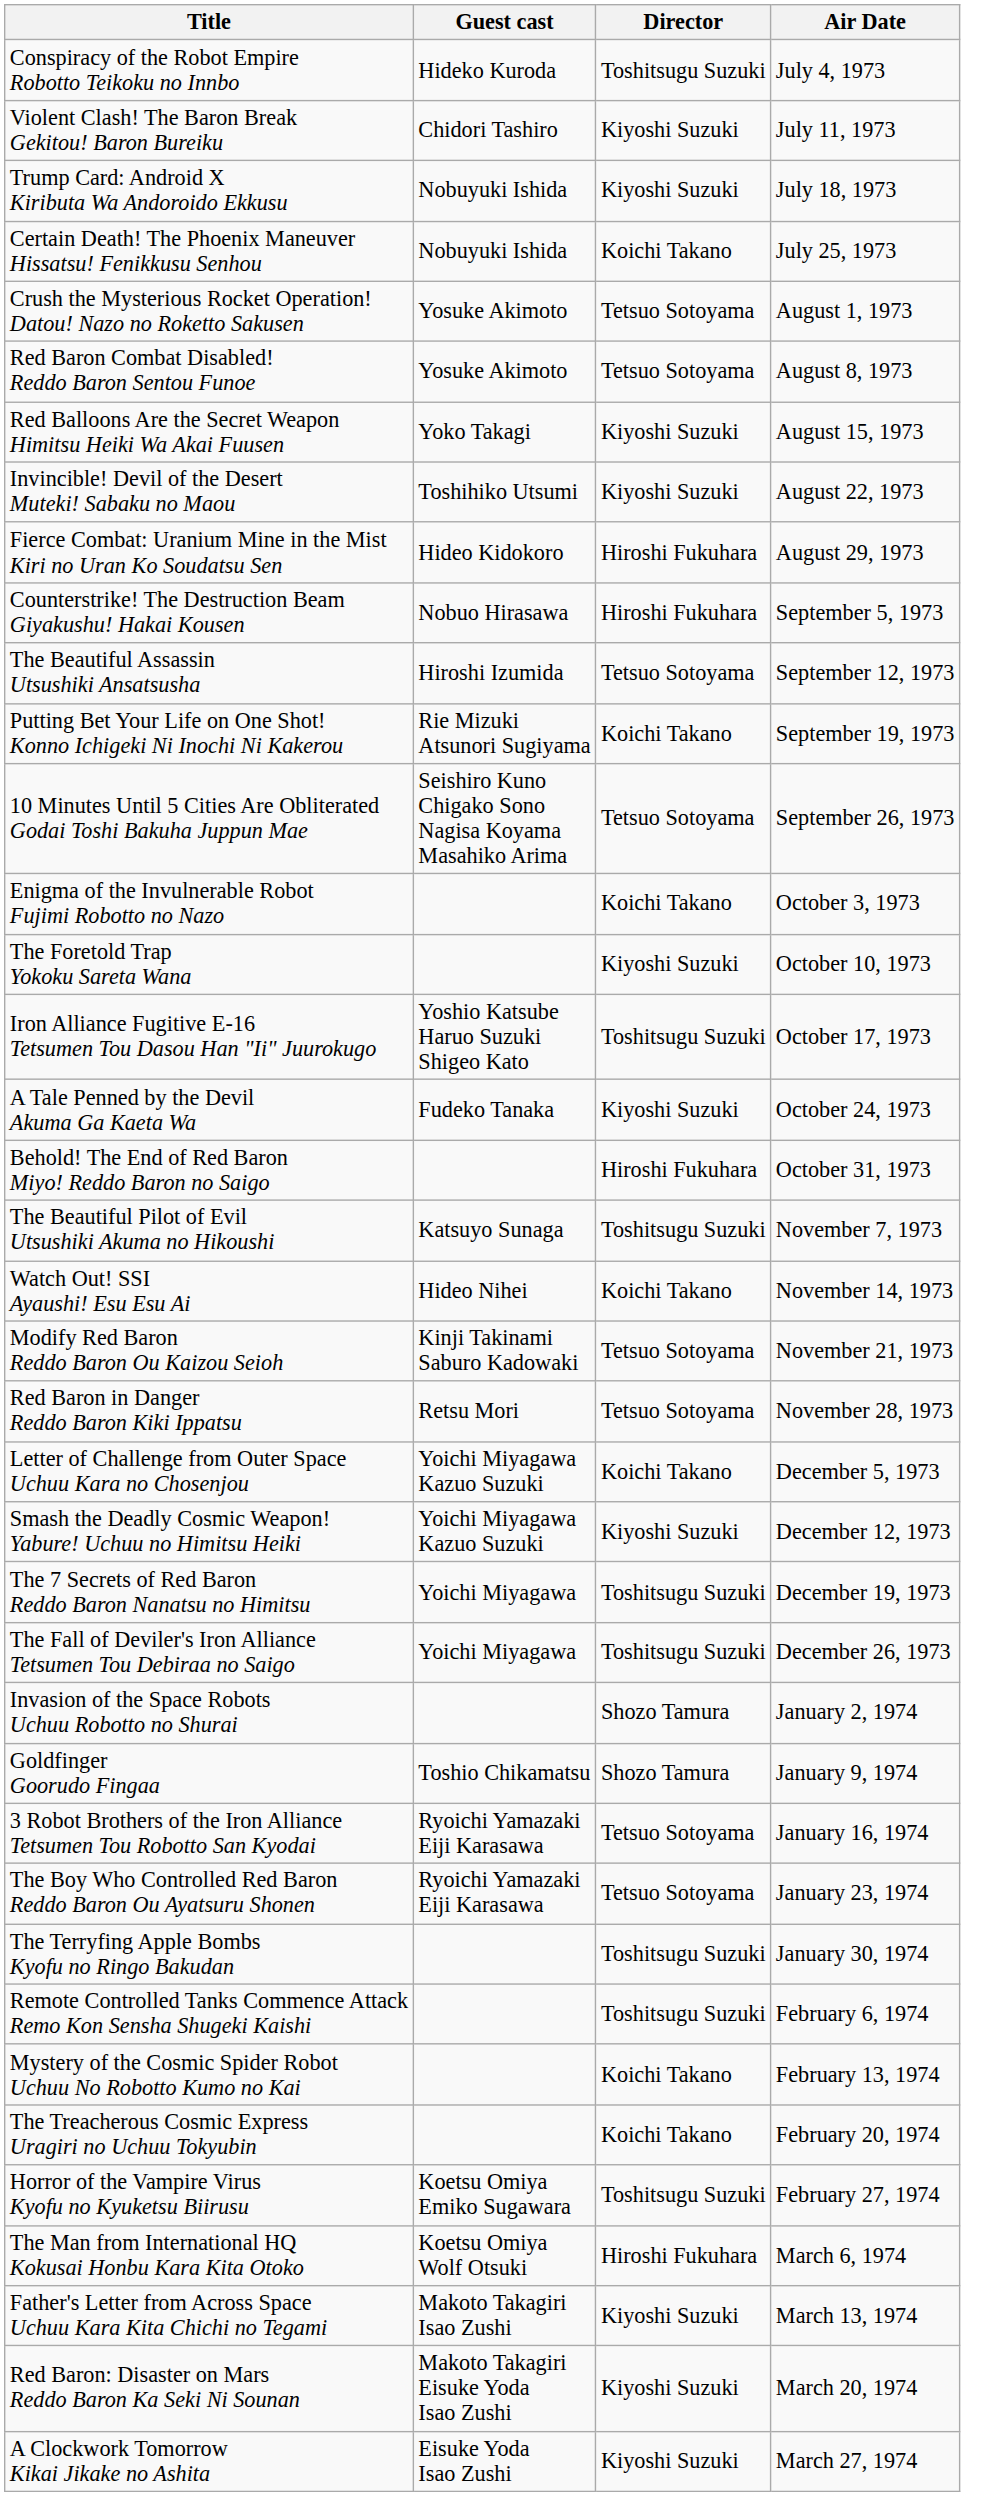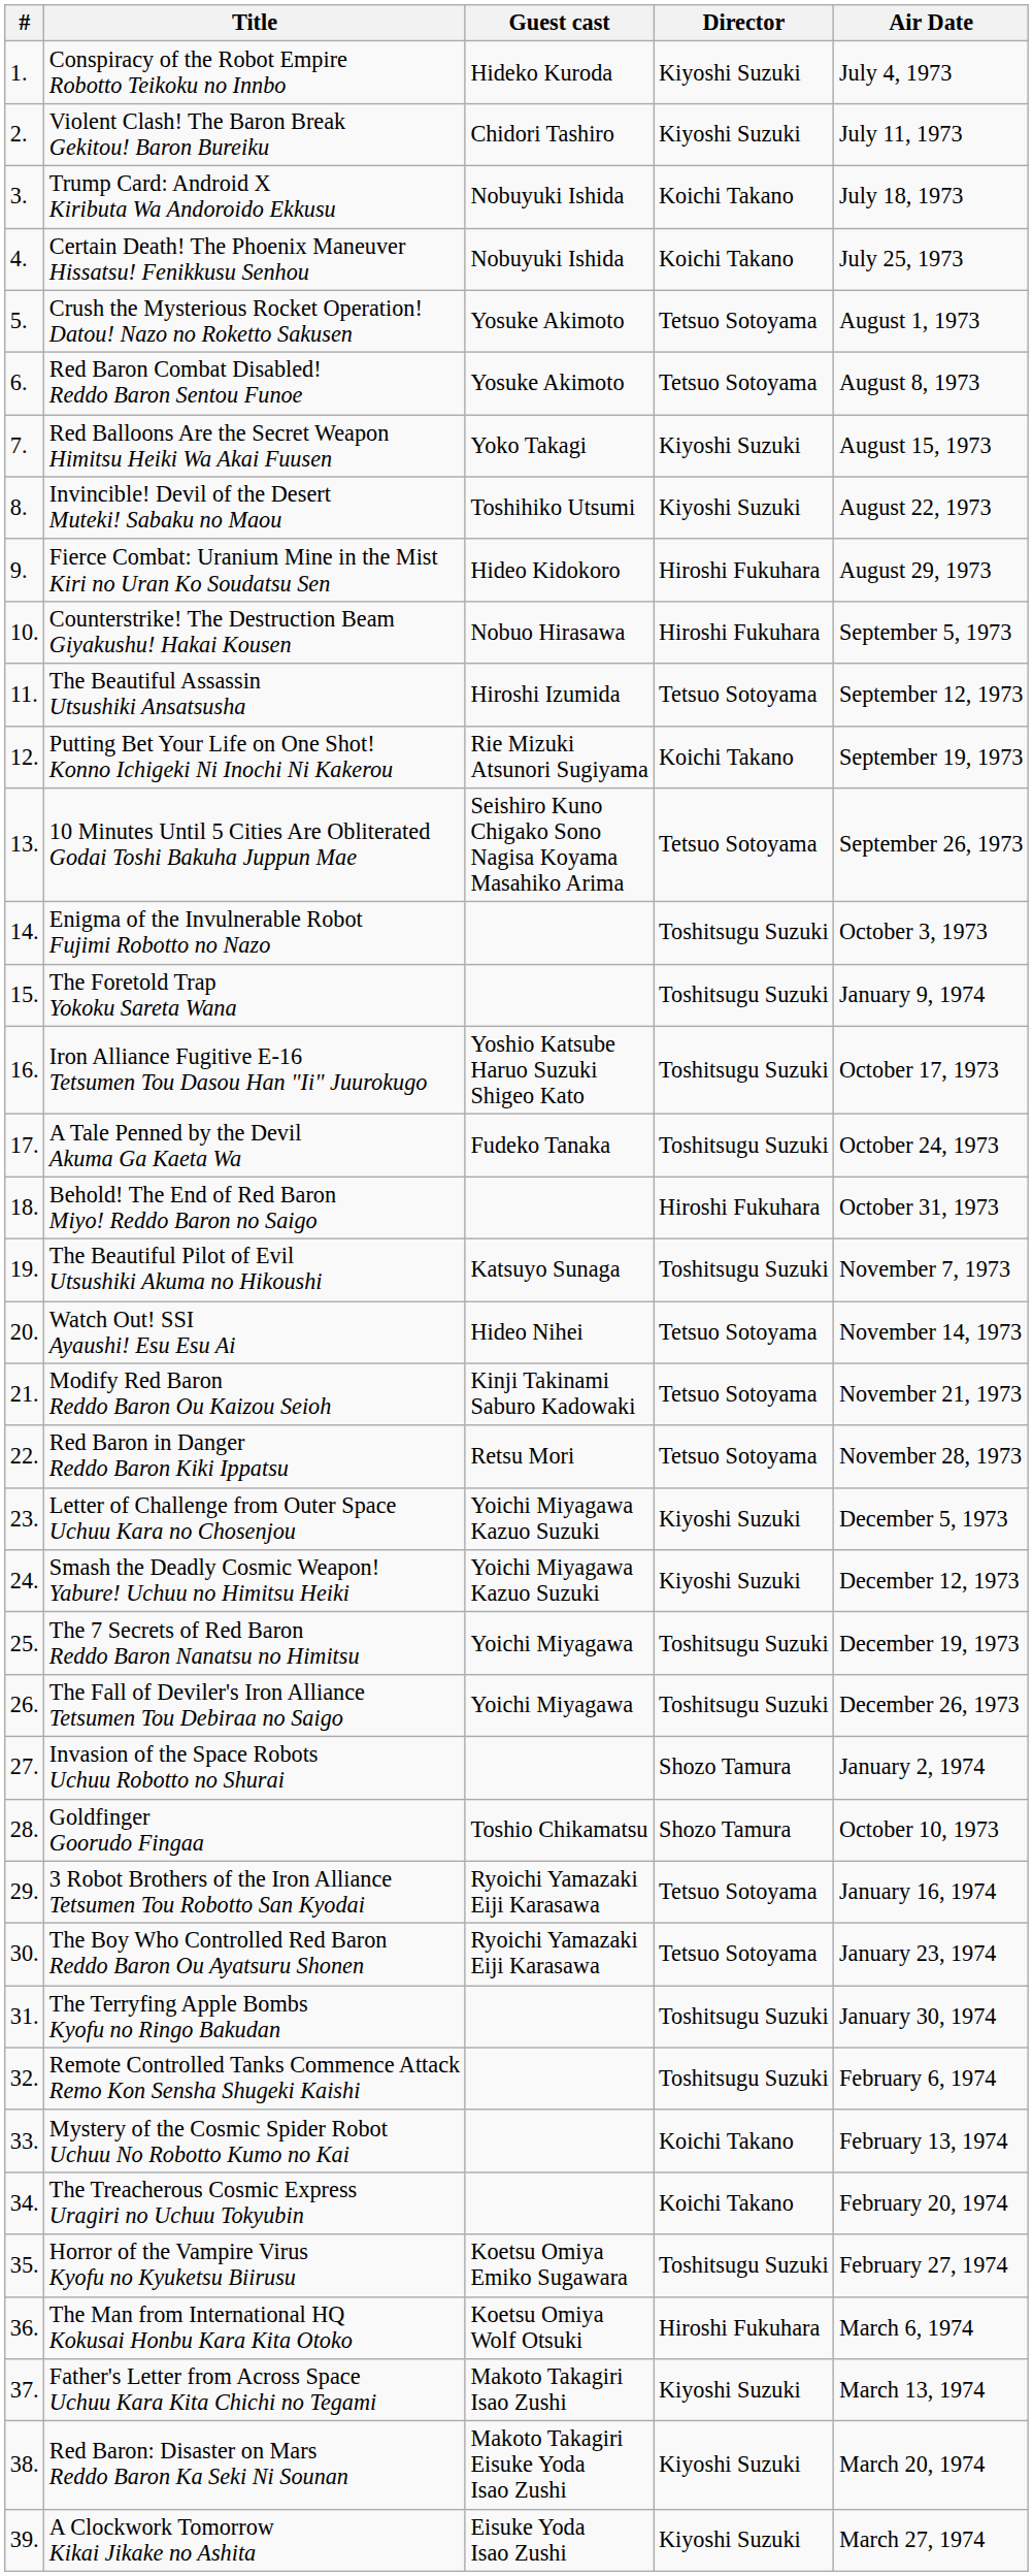 <table class="wikitable">
 <tr>
+<th>#</th>
 <th>Title</th>
 <th>Guest cast</th>
 <th>Director</th>
 <th>Air Date</th>
 </tr>
 <tr>
+<td>1.</td>
 <td>Conspiracy of the Robot Empire<br><em>Robotto Teikoku no Innbo</em><br></td>
 <td>Hideko Kuroda</td>
-<td>Toshitsugu Suzuki</td>
+<td>Kiyoshi Suzuki</td>
 <td>July 4, 1973</td>
 </tr>
 <tr>
+<td>2.</td>
 <td>Violent Clash! The Baron Break<br><em>Gekitou! Baron Bureiku</em><br></td>
 <td>Chidori Tashiro</td>
 <td>Kiyoshi Suzuki</td>
 <td>July 11, 1973</td>
 </tr>
 <tr>
+<td>3.</td>
 <td>Trump Card: Android X<br><em>Kiributa Wa Andoroido Ekkusu</em><br></td>
 <td>Nobuyuki Ishida</td>
-<td>Kiyoshi Suzuki</td>
+<td>Koichi Takano</td>
 <td>July 18, 1973</td>
 </tr>
 <tr>
+<td>4.</td>
 <td>Certain Death! The Phoenix Maneuver<br><em>Hissatsu! Fenikkusu Senhou</em><br></td>
 <td>Nobuyuki Ishida</td>
 <td>Koichi Takano</td>
 <td>July 25, 1973</td>
 </tr>
 <tr>
+<td>5.</td>
 <td>Crush the Mysterious Rocket Operation!<br><em>Datou! Nazo no Roketto Sakusen</em><br></td>
 <td>Yosuke Akimoto</td>
 <td>Tetsuo Sotoyama</td>
 <td>August 1, 1973</td>
 </tr>
 <tr>
+<td>6.</td>
 <td>Red Baron Combat Disabled!<br><em>Reddo Baron Sentou Funoe</em><br></td>
 <td>Yosuke Akimoto</td>
 <td>Tetsuo Sotoyama</td>
 <td>August 8, 1973</td>
 </tr>
 <tr>
+<td>7.</td>
 <td>Red Balloons Are the Secret Weapon<br><em>Himitsu Heiki Wa Akai Fuusen</em><br></td>
 <td>Yoko Takagi</td>
 <td>Kiyoshi Suzuki</td>
 <td>August 15, 1973</td>
 </tr>
 <tr>
+<td>8.</td>
 <td>Invincible! Devil of the Desert<br><em>Muteki! Sabaku no Maou</em><br></td>
 <td>Toshihiko Utsumi</td>
 <td>Kiyoshi Suzuki</td>
 <td>August 22, 1973</td>
 </tr>
 <tr>
+<td>9.</td>
 <td>Fierce Combat: Uranium Mine in the Mist<br><em>Kiri no Uran Ko Soudatsu Sen</em><br></td>
 <td>Hideo Kidokoro</td>
 <td>Hiroshi Fukuhara</td>
 <td>August 29, 1973</td>
 </tr>
 <tr>
+<td>10.</td>
 <td>Counterstrike! The Destruction Beam<br><em>Giyakushu! Hakai Kousen</em><br></td>
 <td>Nobuo Hirasawa</td>
 <td>Hiroshi Fukuhara</td>
 <td>September 5, 1973</td>
 </tr>
 <tr>
+<td>11.</td>
 <td>The Beautiful Assassin<br><em>Utsushiki Ansatsusha</em><br></td>
 <td>Hiroshi Izumida</td>
 <td>Tetsuo Sotoyama</td>
 <td>September 12, 1973</td>
 </tr>
 <tr>
+<td>12.</td>
 <td>Putting Bet Your Life on One Shot!<br><em>Konno Ichigeki Ni Inochi Ni Kakerou</em><br></td>
 <td>Rie Mizuki<br>Atsunori Sugiyama</td>
 <td>Koichi Takano</td>
 <td>September 19, 1973</td>
 </tr>
 <tr>
+<td>13.</td>
 <td>10 Minutes Until 5 Cities Are Obliterated<br><em>Godai Toshi Bakuha Juppun Mae</em><br></td>
 <td>Seishiro Kuno<br>Chigako Sono<br>Nagisa Koyama<br>Masahiko Arima</td>
 <td>Tetsuo Sotoyama</td>
 <td>September 26, 1973</td>
 </tr>
 <tr>
+<td>14.</td>
 <td>Enigma of the Invulnerable Robot<br><em>Fujimi Robotto no Nazo</em><br></td>
 <td></td>
-<td>Koichi Takano</td>
+<td>Toshitsugu Suzuki</td>
 <td>October 3, 1973</td>
 </tr>
 <tr>
+<td>15.</td>
 <td>The Foretold Trap<br><em>Yokoku Sareta Wana</em><br></td>
 <td></td>
-<td>Kiyoshi Suzuki</td>
-<td>October 10, 1973</td>
+<td>Toshitsugu Suzuki</td>
+<td>January 9, 1974</td>
 </tr>
 <tr>
+<td>16.</td>
 <td>Iron Alliance Fugitive E-16<br><em>Tetsumen Tou Dasou Han "Ii" Juurokugo</em><br></td>
 <td>Yoshio Katsube<br>Haruo Suzuki<br>Shigeo Kato</td>
 <td>Toshitsugu Suzuki</td>
 <td>October 17, 1973</td>
 </tr>
 <tr>
+<td>17.</td>
 <td>A Tale Penned by the Devil<br><em>Akuma Ga Kaeta Wa</em><br></td>
 <td>Fudeko Tanaka</td>
-<td>Kiyoshi Suzuki</td>
+<td>Toshitsugu Suzuki</td>
 <td>October 24, 1973</td>
 </tr>
 <tr>
+<td>18.</td>
 <td>Behold! The End of Red Baron<br><em>Miyo! Reddo Baron no Saigo</em><br></td>
 <td></td>
 <td>Hiroshi Fukuhara</td>
 <td>October 31, 1973</td>
 </tr>
 <tr>
+<td>19.</td>
 <td>The Beautiful Pilot of Evil<br><em>Utsushiki Akuma no Hikoushi</em><br></td>
 <td>Katsuyo Sunaga</td>
 <td>Toshitsugu Suzuki</td>
 <td>November 7, 1973</td>
 </tr>
 <tr>
+<td>20.</td>
 <td>Watch Out! SSI<br><em>Ayaushi! Esu Esu Ai</em><br></td>
 <td>Hideo Nihei</td>
-<td>Koichi Takano</td>
+<td>Tetsuo Sotoyama</td>
 <td>November 14, 1973</td>
 </tr>
 <tr>
+<td>21.</td>
 <td>Modify Red Baron<br><em>Reddo Baron Ou Kaizou Seioh</em><br></td>
 <td>Kinji Takinami<br>Saburo Kadowaki</td>
 <td>Tetsuo Sotoyama</td>
 <td>November 21, 1973</td>
 </tr>
 <tr>
+<td>22.</td>
 <td>Red Baron in Danger<br><em>Reddo Baron Kiki Ippatsu</em><br></td>
 <td>Retsu Mori</td>
 <td>Tetsuo Sotoyama</td>
 <td>November 28, 1973</td>
 </tr>
 <tr>
+<td>23.</td>
 <td>Letter of Challenge from Outer Space<br><em>Uchuu Kara no Chosenjou</em><br></td>
 <td>Yoichi Miyagawa<br>Kazuo Suzuki</td>
-<td>Koichi Takano</td>
+<td>Kiyoshi Suzuki</td>
 <td>December 5, 1973</td>
 </tr>
 <tr>
+<td>24.</td>
 <td>Smash the Deadly Cosmic Weapon!<br><em>Yabure! Uchuu no Himitsu Heiki</em><br></td>
 <td>Yoichi Miyagawa<br>Kazuo Suzuki</td>
 <td>Kiyoshi Suzuki</td>
 <td>December 12, 1973</td>
 </tr>
 <tr>
+<td>25.</td>
 <td>The 7 Secrets of Red Baron<br><em>Reddo Baron Nanatsu no Himitsu</em><br></td>
 <td>Yoichi Miyagawa</td>
 <td>Toshitsugu Suzuki</td>
 <td>December 19, 1973</td>
 </tr>
 <tr>
+<td>26.</td>
 <td>The Fall of Deviler's Iron Alliance<br><em>Tetsumen Tou Debiraa no Saigo</em><br></td>
 <td>Yoichi Miyagawa</td>
 <td>Toshitsugu Suzuki</td>
 <td>December 26, 1973</td>
 </tr>
 <tr>
+<td>27.</td>
 <td>Invasion of the Space Robots<br><em>Uchuu Robotto no Shurai</em><br></td>
 <td></td>
 <td>Shozo Tamura</td>
 <td>January 2, 1974</td>
 </tr>
 <tr>
+<td>28.</td>
 <td>Goldfinger<br><em>Goorudo Fingaa</em><br></td>
 <td>Toshio Chikamatsu</td>
 <td>Shozo Tamura</td>
-<td>January 9, 1974</td>
+<td>October 10, 1973</td>
 </tr>
 <tr>
+<td>29.</td>
 <td>3 Robot Brothers of the Iron Alliance<br><em>Tetsumen Tou Robotto San Kyodai</em><br></td>
 <td>Ryoichi Yamazaki<br>Eiji Karasawa</td>
 <td>Tetsuo Sotoyama</td>
 <td>January 16, 1974</td>
 </tr>
 <tr>
+<td>30.</td>
 <td>The Boy Who Controlled Red Baron<br><em>Reddo Baron Ou Ayatsuru Shonen</em><br></td>
 <td>Ryoichi Yamazaki<br>Eiji Karasawa</td>
 <td>Tetsuo Sotoyama</td>
 <td>January 23, 1974</td>
 </tr>
 <tr>
+<td>31.</td>
 <td>The Terryfing Apple Bombs<br><em>Kyofu no Ringo Bakudan</em><br></td>
 <td></td>
 <td>Toshitsugu Suzuki</td>
 <td>January 30, 1974</td>
 </tr>
 <tr>
+<td>32.</td>
 <td>Remote Controlled Tanks Commence Attack<br><em>Remo Kon Sensha Shugeki Kaishi</em><br></td>
 <td></td>
 <td>Toshitsugu Suzuki</td>
 <td>February 6, 1974</td>
 </tr>
 <tr>
+<td>33.</td>
 <td>Mystery of the Cosmic Spider Robot<br><em>Uchuu No Robotto Kumo no Kai</em><br></td>
 <td></td>
 <td>Koichi Takano</td>
 <td>February 13, 1974</td>
 </tr>
 <tr>
+<td>34.</td>
 <td>The Treacherous Cosmic Express<br><em>Uragiri no Uchuu Tokyubin</em><br></td>
 <td></td>
 <td>Koichi Takano</td>
 <td>February 20, 1974</td>
 </tr>
 <tr>
+<td>35.</td>
 <td>Horror of the Vampire Virus<br><em>Kyofu no Kyuketsu Biirusu</em><br></td>
 <td>Koetsu Omiya<br>Emiko Sugawara</td>
 <td>Toshitsugu Suzuki</td>
 <td>February 27, 1974</td>
 </tr>
 <tr>
+<td>36.</td>
 <td>The Man from International HQ<br><em>Kokusai Honbu Kara Kita Otoko</em><br></td>
 <td>Koetsu Omiya<br>Wolf Otsuki</td>
 <td>Hiroshi Fukuhara</td>
 <td>March 6, 1974</td>
 </tr>
 <tr>
+<td>37.</td>
 <td>Father's Letter from Across Space<br><em>Uchuu Kara Kita Chichi no Tegami</em><br></td>
 <td>Makoto Takagiri<br>Isao Zushi</td>
 <td>Kiyoshi Suzuki</td>
 <td>March 13, 1974</td>
 </tr>
 <tr>
+<td>38.</td>
 <td>Red Baron: Disaster on Mars<br><em>Reddo Baron Ka Seki Ni Sounan</em><br></td>
 <td>Makoto Takagiri<br>Eisuke Yoda<br>Isao Zushi</td>
 <td>Kiyoshi Suzuki</td>
 <td>March 20, 1974</td>
 </tr>
 <tr>
+<td>39.</td>
 <td>A Clockwork Tomorrow<br><em>Kikai Jikake no Ashita</em><br></td>
 <td>Eisuke Yoda<br>Isao Zushi</td>
 <td>Kiyoshi Suzuki</td>
 <td>March 27, 1974</td>
 </tr>
 </table>
